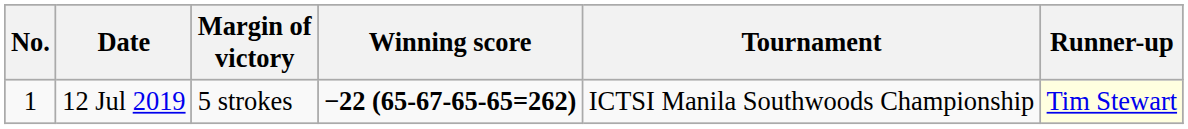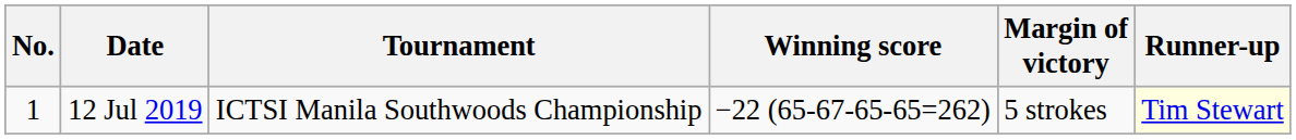 <table class="wikitable" style="font-size:95%;">
 <tr>
 <th>No.</th>
 <th>Date</th>
+<th>Tournament</th>
+<th>Winning score</th>
 <th>Margin of<br>victory</th>
-<th>Winning score</th>
-<th>Tournament</th>
 <th>Runner-up</th>
 </tr>
 <tr>
 <td align=center>1</td>
 <td align=right>12 Jul <a href='#'>2019</a></td>
+<td>ICTSI Manila Southwoods Championship</td>
+<td>−22 (65-67-65-65=262)</td>
 <td>5 strokes</td>
-<td><strong>−22 (65-67-65-65=262)</strong></td>
-<td>ICTSI Manila Southwoods Championship</td>
 <td style="background: lightyellow;"> <a href='#'>Tim Stewart</a></td>
 </tr>
 </table>
